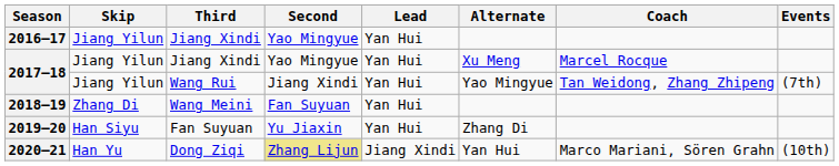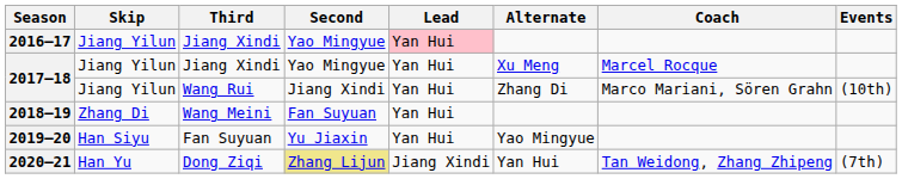 <table class="wikitable">
 <tr>
 <th scope="col">Season</th>
 <th scope="col">Skip</th>
 <th scope="col">Third</th>
 <th scope="col">Second</th>
 <th scope="col">Lead</th>
 <th scope="col">Alternate</th>
 <th scope="col">Coach</th>
 <th scope="col">Events</th>
 </tr>
 <tr>
 <th scope="row">2016–17</th>
 <td><a href='#'>Jiang Yilun</a></td>
 <td><a href='#'>Jiang Xindi</a></td>
 <td><a href='#'>Yao Mingyue</a></td>
-<td>Yan Hui</td>
+<td style="background: pink;">Yan Hui</td>
 <td></td>
 <td></td>
 <td></td>
 </tr>
 <tr>
 <th scope="row" rowspan=2>2017–18</th>
 <td>Jiang Yilun</td>
 <td>Jiang Xindi</td>
 <td>Yao Mingyue</td>
 <td>Yan Hui</td>
 <td><a href='#'>Xu Meng</a></td>
 <td><a href='#'>Marcel Rocque</a></td>
 <td> </td>
 </tr>
 <tr>
 <td>Jiang Yilun</td>
 <td><a href='#'>Wang Rui</a></td>
 <td>Jiang Xindi</td>
 <td>Yan Hui</td>
-<td>Yao Mingyue</td>
-<td><a href='#'>Tan Weidong</a>, <a href='#'>Zhang Zhipeng</a></td>
-<td> (7th)</td>
+<td>Zhang Di</td>
+<td>Marco Mariani, Sören Grahn</td>
+<td> (10th)</td>
 </tr>
 <tr>
 <th scope="row">2018–19</th>
 <td><a href='#'>Zhang Di</a></td>
 <td><a href='#'>Wang Meini</a></td>
 <td><a href='#'>Fan Suyuan</a></td>
 <td>Yan Hui</td>
 <td></td>
 <td></td>
 <td></td>
 </tr>
 <tr>
 <th scope="row">2019–20</th>
 <td><a href='#'>Han Siyu</a></td>
 <td>Fan Suyuan</td>
 <td><a href='#'>Yu Jiaxin</a></td>
 <td>Yan Hui</td>
-<td>Zhang Di</td>
+<td>Yao Mingyue</td>
 <td></td>
 <td></td>
 </tr>
 <tr>
 <th scope="row">2020–21</th>
 <td><a href='#'>Han Yu</a></td>
 <td><a href='#'>Dong Ziqi</a></td>
 <td style="background: khaki;"><a href='#'>Zhang Lijun</a></td>
 <td>Jiang Xindi</td>
 <td>Yan Hui</td>
-<td>Marco Mariani, Sören Grahn</td>
-<td> (10th)</td>
+<td><a href='#'>Tan Weidong</a>, <a href='#'>Zhang Zhipeng</a></td>
+<td> (7th)</td>
 </tr>
 </table>
